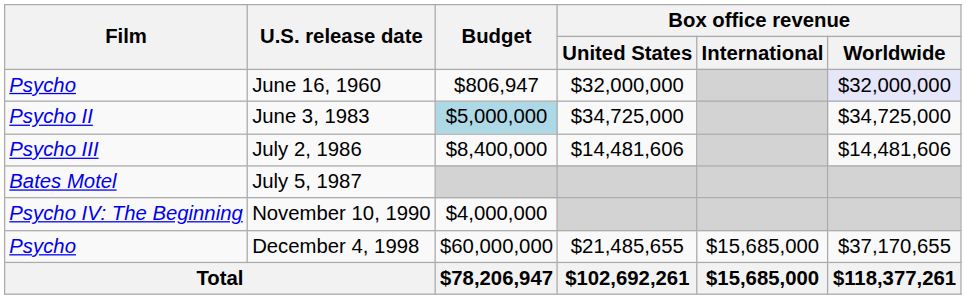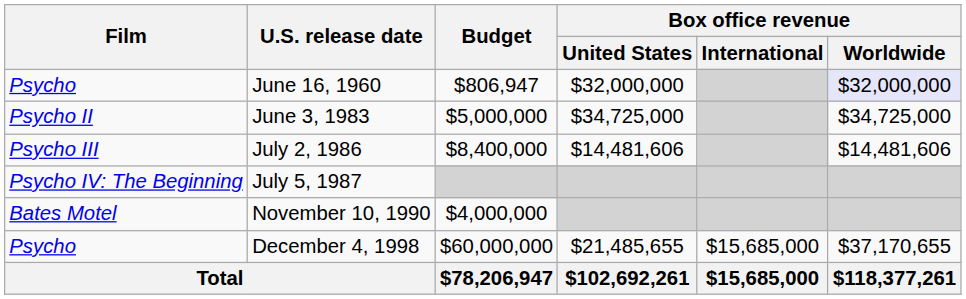 <table class="wikitable sortable">
 <tr>
 <th rowspan="2">Film</th>
 <th rowspan="2">U.S. release date</th>
 <th rowspan="2">Budget</th>
 <th colspan="3">Box office revenue</th>
 </tr>
 <tr>
 <th style="text-align:center;">United States</th>
 <th style="text-align:center;">International</th>
 <th style="text-align:center;">Worldwide</th>
 </tr>
 <tr>
 <td><em><a href='#'>Psycho</a></em></td>
 <td style="text-align:left">June 16, 1960</td>
 <td style="text-align:center;">$806,947</td>
 <td style="text-align:center;">$32,000,000</td>
 <td style="background:lightgrey;"></td>
 <td style="background: lavender; text-align:center;">$32,000,000</td>
 </tr>
 <tr>
 <td><em><a href='#'>Psycho II</a></em></td>
 <td style="text-align:left">June 3, 1983</td>
-<td style="background: lightblue; text-align:center;">$5,000,000</td>
+<td style="text-align:center;">$5,000,000</td>
 <td style="text-align:center;">$34,725,000</td>
 <td style="background:lightgrey;"></td>
 <td style="text-align:center;">$34,725,000</td>
 </tr>
 <tr>
 <td><em><a href='#'>Psycho III</a></em></td>
 <td style="text-align:left">July 2, 1986</td>
 <td style="text-align:center;">$8,400,000</td>
 <td style="text-align:center;">$14,481,606</td>
 <td style="background:lightgrey;"></td>
 <td style="text-align:center;">$14,481,606</td>
 </tr>
 <tr>
-<td><em><a href='#'>Bates Motel</a></em></td>
+<td><em><a href='#'>Psycho IV: The Beginning</a></em></td>
 <td style="text-align:left">July 5, 1987</td>
 <td style="background:lightgrey;"></td>
 <td style="background:lightgrey;"></td>
 <td style="background:lightgrey;"></td>
 <td style="background:lightgrey;"></td>
 </tr>
 <tr>
-<td><em><a href='#'>Psycho IV: The Beginning</a></em></td>
+<td><em><a href='#'>Bates Motel</a></em></td>
 <td style="text-align:left">November 10, 1990</td>
 <td style="text-align:center;">$4,000,000</td>
 <td style="background:lightgrey;"></td>
 <td style="background:lightgrey;"></td>
 <td style="background:lightgrey;"></td>
 </tr>
 <tr>
 <td><em><a href='#'>Psycho</a></em></td>
 <td style="text-align:left">December 4, 1998</td>
 <td style="text-align:center;">$60,000,000</td>
 <td style="text-align:center;">$21,485,655</td>
 <td style="text-align:center;">$15,685,000</td>
 <td style="text-align:center;">$37,170,655</td>
 </tr>
 <tr>
 <th colspan="2">Total</th>
 <th style="text-align:center;">$78,206,947</th>
 <th style="text-align:center;">$102,692,261</th>
 <th style="text-align:center;">$15,685,000</th>
 <th style="text-align:center;">$118,377,261</th>
 </tr>
 </table>
